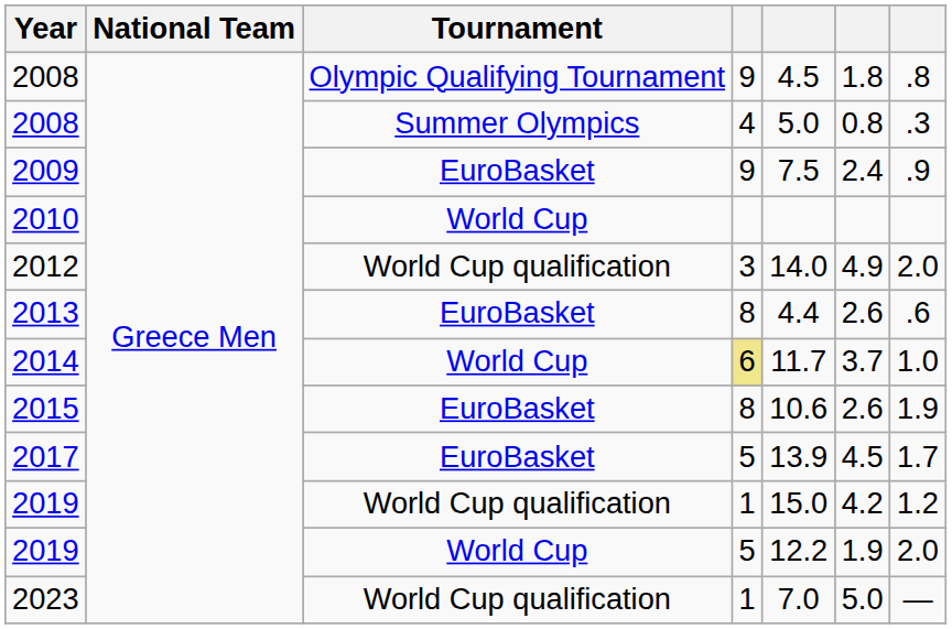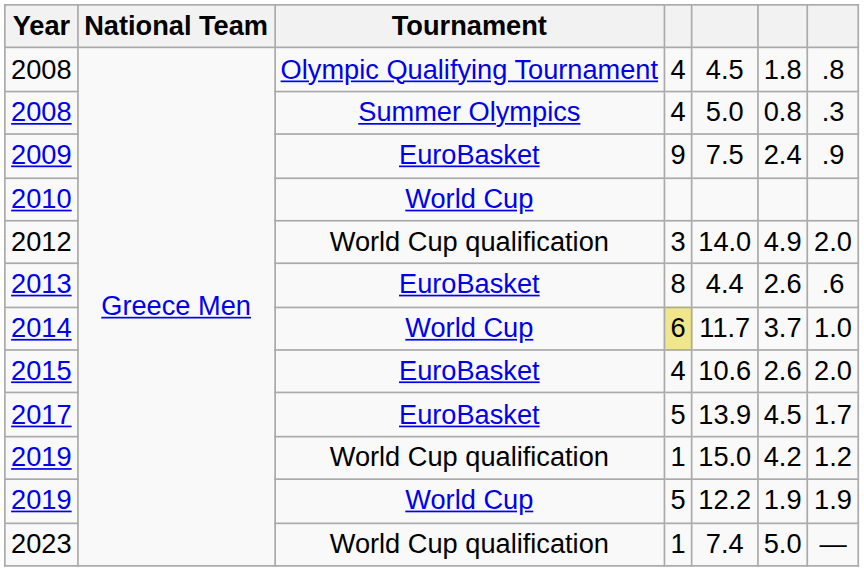 <table class="wikitable" style=" text-align:center;">
 <tr>
 <th>Year</th>
 <th>National Team</th>
 <th>Tournament</th>
 <th></th>
 <th></th>
 <th></th>
 <th></th>
 </tr>
 <tr>
 <td>2008</td>
 <td rowspan="12"><a href='#'>Greece Men</a></td>
 <td><a href='#'>Olympic Qualifying Tournament</a></td>
-<td>9</td>
+<td>4</td>
 <td>4.5</td>
 <td>1.8</td>
 <td>.8</td>
 </tr>
 <tr>
 <td><a href='#'>2008</a></td>
 <td><a href='#'>Summer Olympics</a></td>
 <td>4</td>
 <td>5.0</td>
 <td>0.8</td>
 <td>.3</td>
 </tr>
 <tr>
 <td><a href='#'>2009</a></td>
 <td><a href='#'>EuroBasket</a></td>
 <td>9</td>
 <td>7.5</td>
 <td>2.4</td>
 <td>.9</td>
 </tr>
 <tr>
 <td><a href='#'>2010</a></td>
 <td><a href='#'>World Cup</a></td>
 <td></td>
 <td></td>
 <td></td>
 <td></td>
 </tr>
 <tr>
 <td>2012</td>
 <td>World Cup qualification</td>
 <td>3</td>
 <td>14.0</td>
 <td>4.9</td>
 <td>2.0</td>
 </tr>
 <tr>
 <td><a href='#'>2013</a></td>
 <td><a href='#'>EuroBasket</a></td>
 <td>8</td>
 <td>4.4</td>
 <td>2.6</td>
 <td>.6</td>
 </tr>
 <tr>
 <td><a href='#'>2014</a></td>
 <td><a href='#'>World Cup</a></td>
 <td style="background: khaki;">6</td>
 <td>11.7</td>
 <td>3.7</td>
 <td>1.0</td>
 </tr>
 <tr>
 <td><a href='#'>2015</a></td>
 <td><a href='#'>EuroBasket</a></td>
-<td>8</td>
+<td>4</td>
 <td>10.6</td>
 <td>2.6</td>
-<td>1.9</td>
+<td>2.0</td>
 </tr>
 <tr>
 <td><a href='#'>2017</a></td>
 <td><a href='#'>EuroBasket</a></td>
 <td>5</td>
 <td>13.9</td>
 <td>4.5</td>
 <td>1.7</td>
 </tr>
 <tr>
 <td><a href='#'>2019</a></td>
 <td>World Cup qualification</td>
 <td>1</td>
 <td>15.0</td>
 <td>4.2</td>
 <td>1.2</td>
 </tr>
 <tr>
 <td><a href='#'>2019</a></td>
 <td><a href='#'>World Cup</a></td>
 <td>5</td>
 <td>12.2</td>
 <td>1.9</td>
-<td>2.0</td>
+<td>1.9</td>
 </tr>
 <tr>
 <td>2023</td>
 <td>World Cup qualification</td>
 <td>1</td>
-<td>7.0</td>
+<td>7.4</td>
 <td>5.0</td>
 <td>—</td>
 </tr>
 </table>
